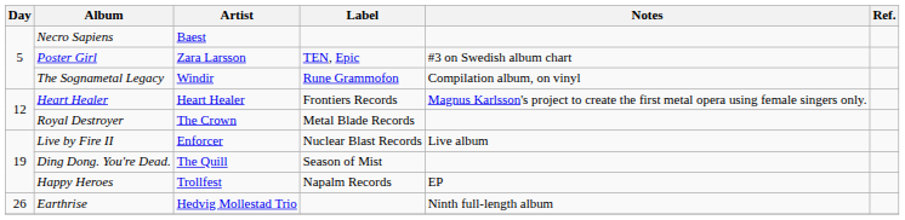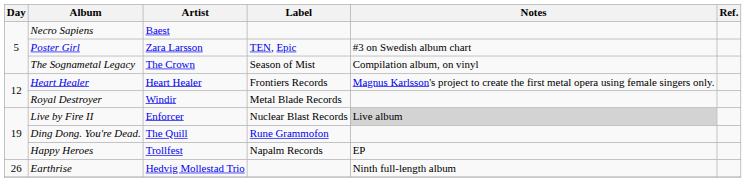 <table class="wikitable">
 <tr>
 <th>Day</th>
 <th>Album</th>
 <th>Artist</th>
 <th>Label</th>
 <th>Notes</th>
 <th>Ref.</th>
 </tr>
 <tr>
 <td rowspan="3" style="text-align:center;">5</td>
 <td><em>Necro Sapiens</em></td>
 <td><a href='#'>Baest</a></td>
 <td></td>
 <td></td>
 <td></td>
 </tr>
 <tr>
 <td><em><a href='#'>Poster Girl</a></em></td>
 <td><a href='#'>Zara Larsson</a></td>
 <td><a href='#'>TEN</a>, <a href='#'>Epic</a></td>
 <td>#3 on Swedish album chart</td>
 <td></td>
 </tr>
 <tr>
 <td><em>The Sognametal Legacy</em></td>
-<td><a href='#'>Windir</a></td>
-<td><a href='#'>Rune Grammofon</a></td>
+<td><a href='#'>The Crown</a></td>
+<td>Season of Mist</td>
 <td>Compilation album, on vinyl</td>
 <td></td>
 </tr>
 <tr>
 <td rowspan="2" style="text-align:center;">12</td>
 <td><em><a href='#'>Heart Healer</a></em></td>
 <td><a href='#'>Heart Healer</a></td>
 <td>Frontiers Records</td>
 <td><a href='#'>Magnus Karlsson</a>'s project to create the first metal opera using female singers only.</td>
 <td></td>
 </tr>
 <tr>
 <td><em>Royal Destroyer</em></td>
-<td><a href='#'>The Crown</a></td>
+<td><a href='#'>Windir</a></td>
 <td>Metal Blade Records</td>
 <td></td>
 <td></td>
 </tr>
 <tr>
 <td rowspan="3" style="text-align:center;">19</td>
 <td><em>Live by Fire II</em></td>
 <td><a href='#'>Enforcer</a></td>
 <td>Nuclear Blast Records</td>
-<td>Live album</td>
+<td style="background: lightgrey;">Live album</td>
 <td></td>
 </tr>
 <tr>
 <td><em>Ding Dong. You're Dead.</em></td>
 <td><a href='#'>The Quill</a></td>
-<td>Season of Mist</td>
+<td><a href='#'>Rune Grammofon</a></td>
 <td></td>
 <td></td>
 </tr>
 <tr>
 <td><em>Happy Heroes</em></td>
 <td><a href='#'>Trollfest</a></td>
 <td>Napalm Records</td>
 <td>EP</td>
 <td></td>
 </tr>
 <tr>
 <td rowspan="1" style="text-align:center;">26</td>
 <td><em>Earthrise</em></td>
 <td><a href='#'>Hedvig Mollestad Trio</a></td>
 <td></td>
 <td>Ninth full-length album</td>
 <td></td>
 </tr>
 <tr>
 </tr>
 </table>
